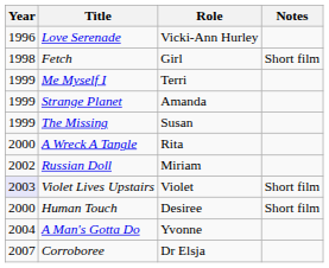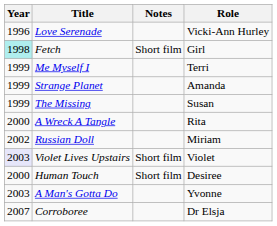 <table class=wikitable>
 <tr>
 <th>Year</th>
 <th>Title</th>
+<th>Notes</th>
 <th>Role</th>
-<th>Notes</th>
 </tr>
 <tr>
 <td>1996</td>
 <td><em><a href='#'>Love Serenade</a></em></td>
+<td></td>
 <td>Vicki-Ann Hurley</td>
-<td></td>
 </tr>
 <tr>
-<td>1998</td>
+<td style="background: paleturquoise;">1998</td>
 <td><em>Fetch</em></td>
+<td>Short film</td>
 <td>Girl</td>
-<td>Short film</td>
 </tr>
 <tr>
 <td>1999</td>
 <td><em><a href='#'>Me Myself I</a></em></td>
+<td></td>
 <td>Terri</td>
-<td></td>
 </tr>
 <tr>
 <td>1999</td>
 <td><em><a href='#'>Strange Planet</a></em></td>
+<td></td>
 <td>Amanda</td>
-<td></td>
 </tr>
 <tr>
 <td>1999</td>
 <td><em><a href='#'>The Missing</a></em></td>
+<td></td>
 <td>Susan</td>
-<td></td>
 </tr>
 <tr>
 <td>2000</td>
 <td><em><a href='#'>A Wreck A Tangle</a></em></td>
+<td></td>
 <td>Rita</td>
-<td></td>
 </tr>
 <tr>
 <td>2002</td>
 <td><em><a href='#'>Russian Doll</a></em></td>
+<td></td>
 <td>Miriam</td>
-<td></td>
 </tr>
 <tr>
 <td style="background: lavender;">2003</td>
 <td><em>Violet Lives Upstairs</em></td>
+<td>Short film</td>
 <td>Violet</td>
-<td>Short film</td>
 </tr>
 <tr>
 <td>2000</td>
 <td><em>Human Touch</em></td>
+<td>Short film</td>
 <td>Desiree</td>
-<td>Short film</td>
 </tr>
 <tr>
-<td>2004</td>
+<td>2003</td>
 <td><em><a href='#'>A Man's Gotta Do</a></em></td>
+<td></td>
 <td>Yvonne</td>
-<td></td>
 </tr>
 <tr>
 <td>2007</td>
 <td><em>Corroboree</em></td>
+<td></td>
 <td>Dr Elsja</td>
-<td></td>
 </tr>
 </table>
